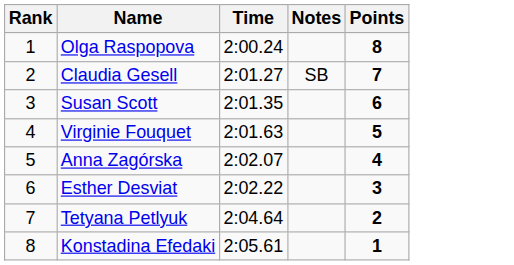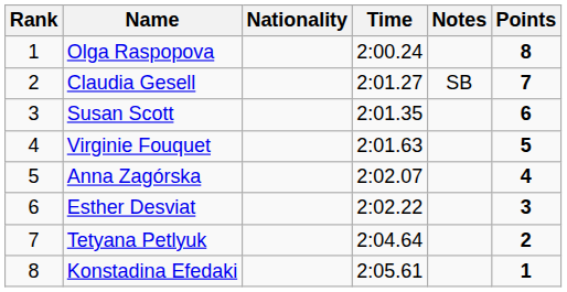 <table class="wikitable sortable" style="text-align:center">
 <tr>
 <th>Rank</th>
 <th>Name</th>
+<th>Nationality</th>
 <th>Time</th>
 <th>Notes</th>
 <th>Points</th>
 </tr>
 <tr>
 <td>1</td>
 <td align=left><a href='#'>Olga Raspopova</a></td>
+<td align=left></td>
 <td>2:00.24</td>
 <td></td>
 <td><strong>8</strong></td>
 </tr>
 <tr>
 <td>2</td>
 <td align=left><a href='#'>Claudia Gesell</a></td>
+<td align=left></td>
 <td>2:01.27</td>
 <td>SB</td>
 <td><strong>7</strong></td>
 </tr>
 <tr>
 <td>3</td>
 <td align=left><a href='#'>Susan Scott</a></td>
+<td align=left></td>
 <td>2:01.35</td>
 <td></td>
 <td><strong>6</strong></td>
 </tr>
 <tr>
 <td>4</td>
 <td align=left><a href='#'>Virginie Fouquet</a></td>
+<td align=left></td>
 <td>2:01.63</td>
 <td></td>
 <td><strong>5</strong></td>
 </tr>
 <tr>
 <td>5</td>
 <td align=left><a href='#'>Anna Zagórska</a></td>
+<td align=left></td>
 <td>2:02.07</td>
 <td></td>
 <td><strong>4</strong></td>
 </tr>
 <tr>
 <td>6</td>
 <td align=left><a href='#'>Esther Desviat</a></td>
+<td align=left></td>
 <td>2:02.22</td>
 <td></td>
 <td><strong>3</strong></td>
 </tr>
 <tr>
 <td>7</td>
 <td align=left><a href='#'>Tetyana Petlyuk</a></td>
+<td align=left></td>
 <td>2:04.64</td>
 <td></td>
 <td><strong>2</strong></td>
 </tr>
 <tr>
 <td>8</td>
 <td align=left><a href='#'>Konstadina Efedaki</a></td>
+<td align=left></td>
 <td>2:05.61</td>
 <td></td>
 <td><strong>1</strong></td>
 </tr>
 </table>
